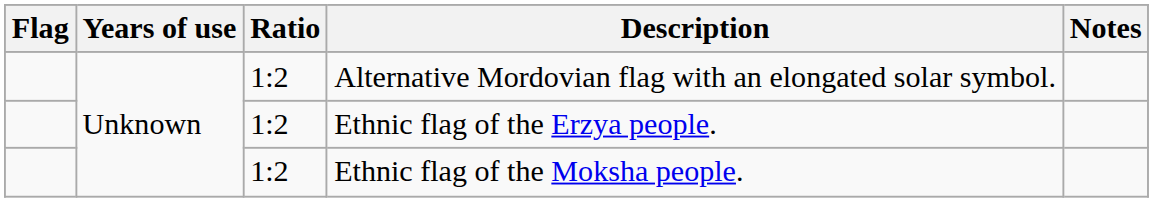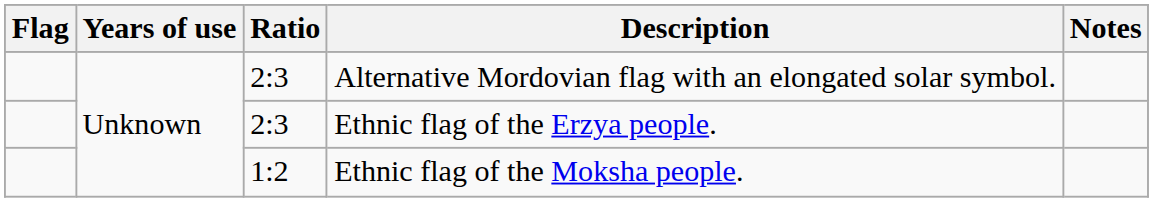 <table class="wikitable">
 <tr>
 <th><strong>Flag</strong></th>
 <th><strong>Years of use</strong></th>
 <th><strong>Ratio</strong></th>
 <th><strong>Description</strong></th>
 <th><strong>Notes</strong></th>
 </tr>
 <tr>
 <td></td>
 <td rowspan="3">Unknown</td>
-<td>1:2</td>
+<td>2:3</td>
 <td>Alternative Mordovian flag with an elongated solar symbol.</td>
 <td></td>
 </tr>
 <tr>
 <td></td>
-<td>1:2</td>
+<td>2:3</td>
 <td>Ethnic flag of the <a href='#'>Erzya people</a>.</td>
 <td></td>
 </tr>
 <tr>
 <td></td>
 <td>1:2</td>
 <td>Ethnic flag of the <a href='#'>Moksha people</a>.</td>
 <td></td>
 </tr>
 </table>
